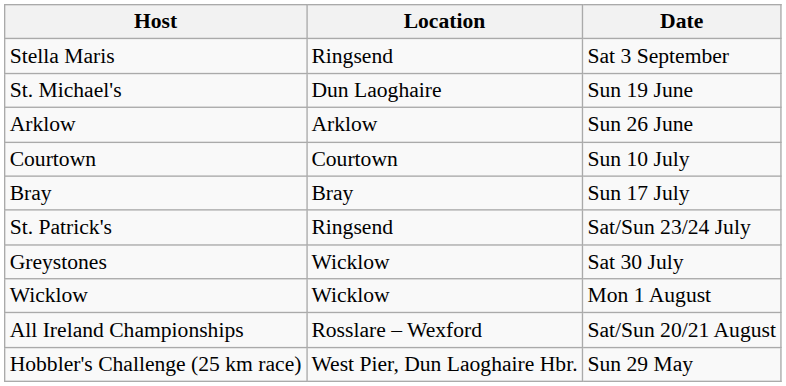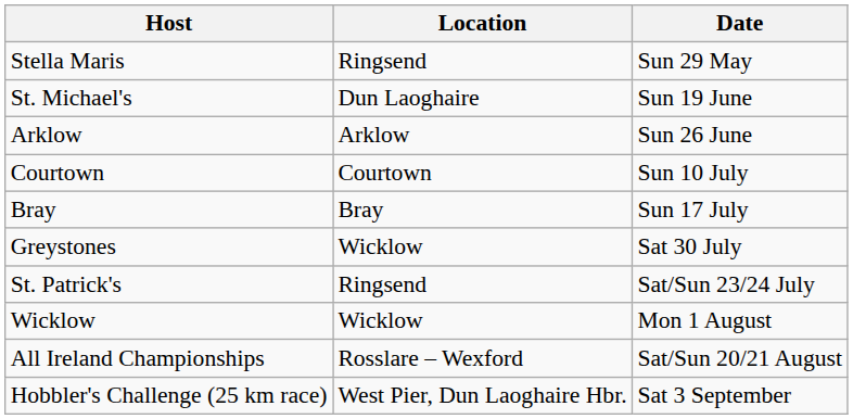 <table class="wikitable" border="1">
 <tr>
 <th>Host</th>
 <th>Location</th>
 <th>Date</th>
 </tr>
 <tr>
 <td>Stella Maris</td>
 <td>Ringsend</td>
-<td>Sat 3 September</td>
+<td>Sun 29 May</td>
 </tr>
 <tr>
 <td>St. Michael's</td>
 <td>Dun Laoghaire</td>
 <td>Sun 19 June</td>
 </tr>
 <tr>
 <td>Arklow</td>
 <td>Arklow</td>
 <td>Sun 26 June</td>
 </tr>
 <tr>
 <td>Courtown</td>
 <td>Courtown</td>
 <td>Sun 10 July</td>
 </tr>
 <tr>
 <td>Bray</td>
 <td>Bray</td>
 <td>Sun 17 July</td>
 </tr>
 <tr>
+<td>Greystones</td>
+<td>Wicklow</td>
+<td>Sat 30 July</td>
+</tr>
+<tr>
 <td>St. Patrick's</td>
 <td>Ringsend</td>
 <td>Sat/Sun 23/24 July</td>
-</tr>
-<tr>
-<td>Greystones</td>
-<td>Wicklow</td>
-<td>Sat 30 July</td>
 </tr>
 <tr>
 <td>Wicklow</td>
 <td>Wicklow</td>
 <td>Mon 1 August</td>
 </tr>
 <tr>
 <td>All Ireland Championships</td>
 <td>Rosslare – Wexford</td>
 <td>Sat/Sun 20/21 August</td>
 </tr>
 <tr>
 <td>Hobbler's Challenge (25 km race)</td>
 <td>West Pier, Dun Laoghaire Hbr.</td>
-<td>Sun 29 May</td>
+<td>Sat 3 September</td>
 </tr>
 </table>
